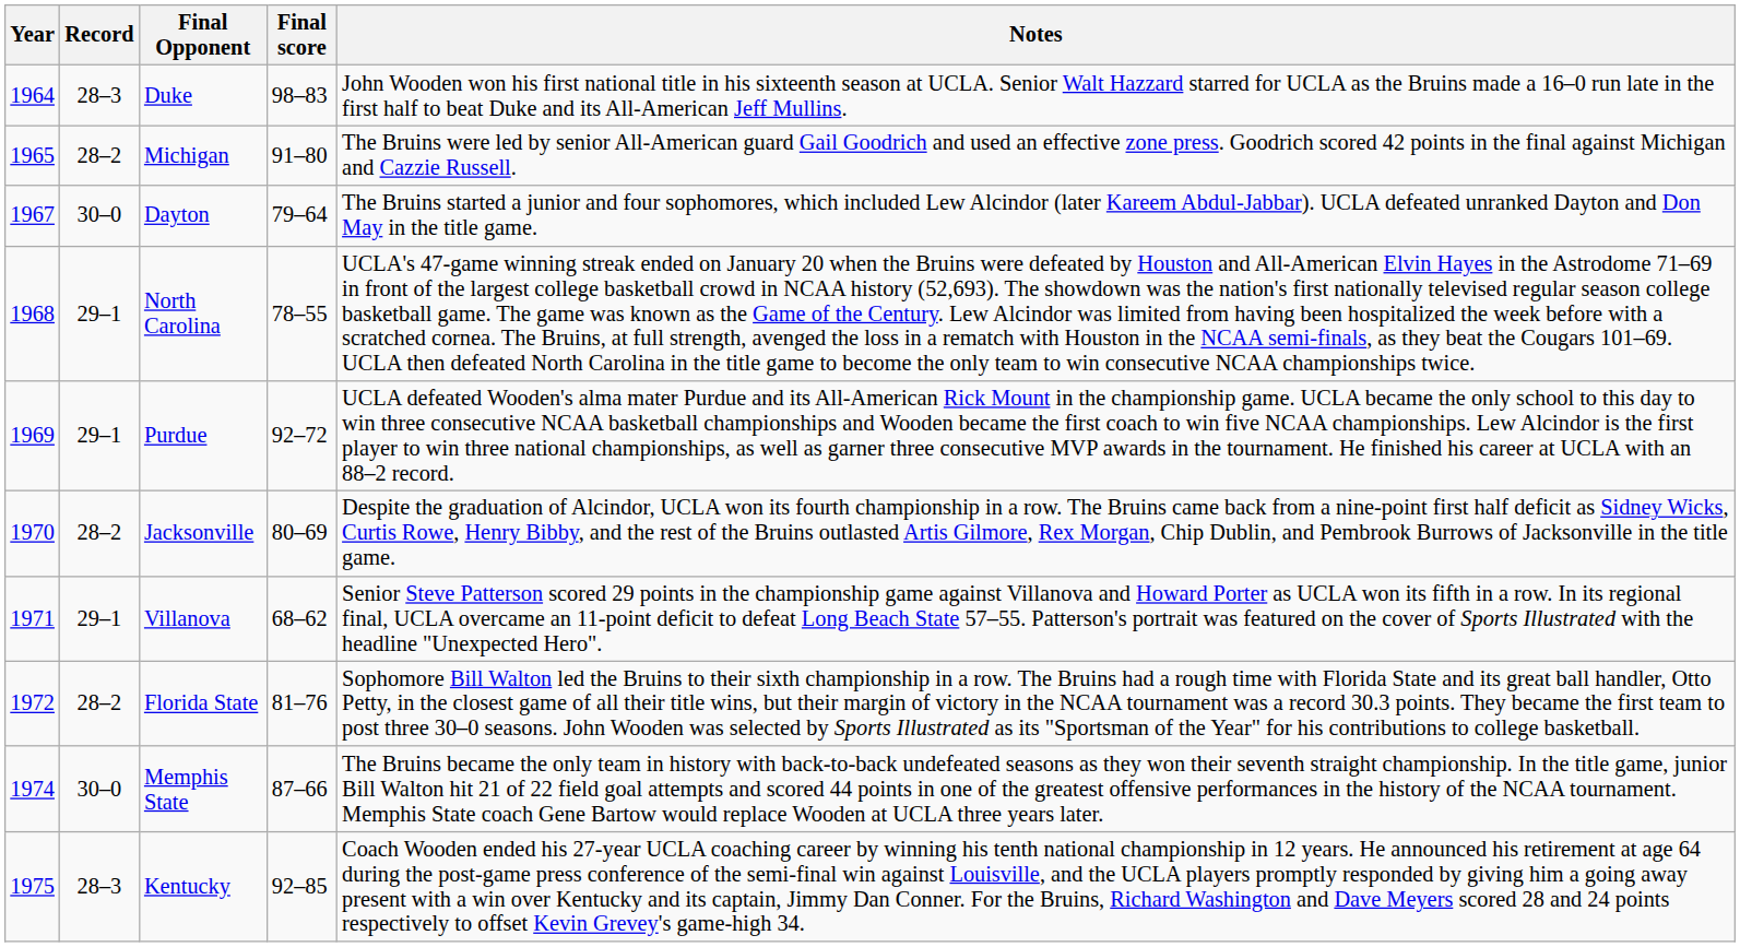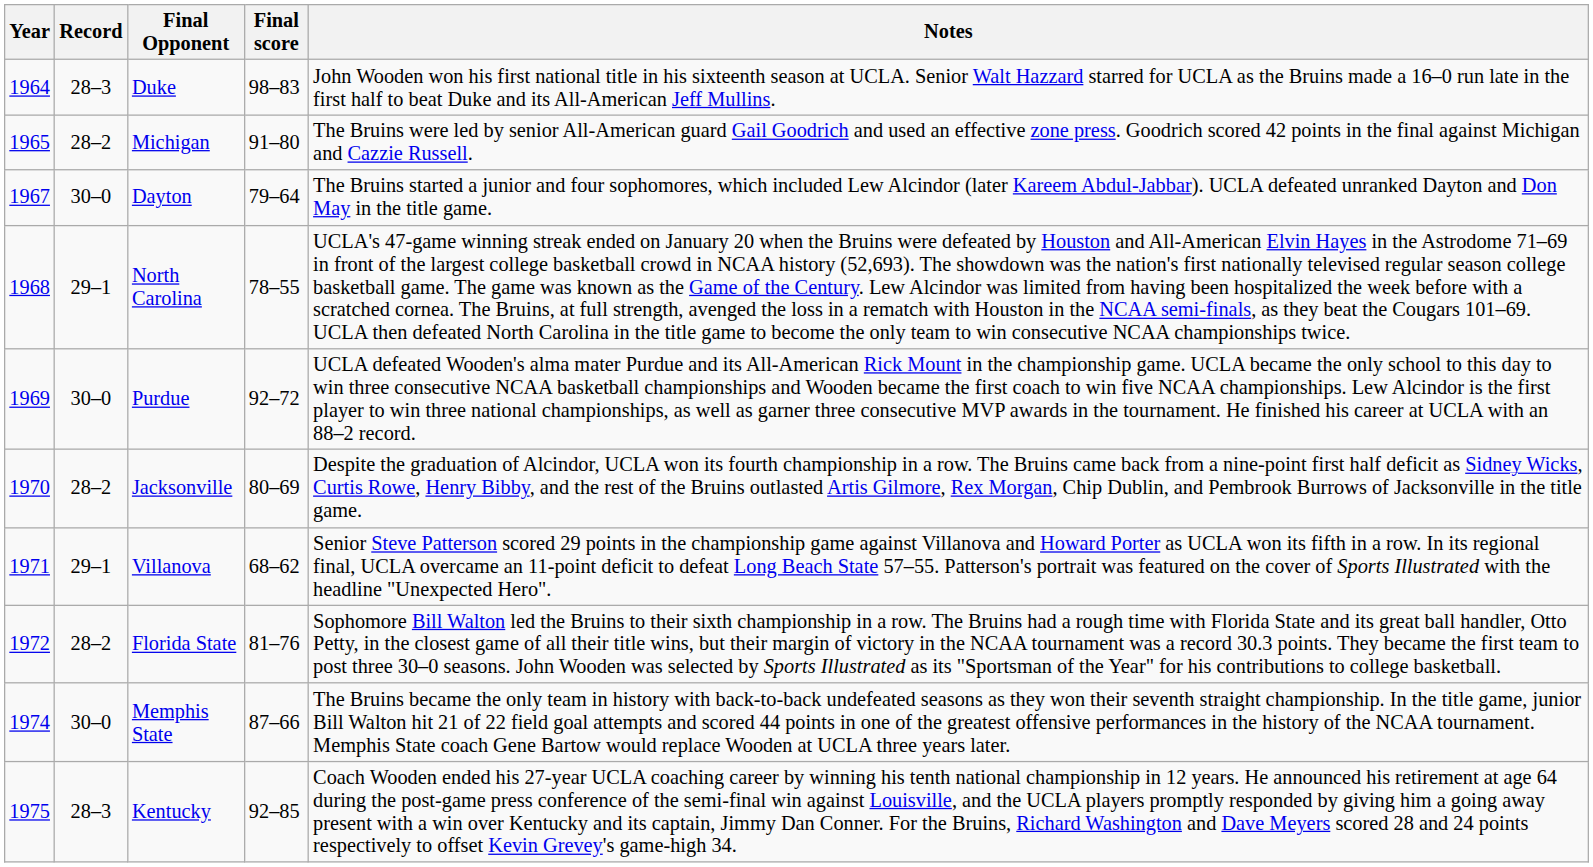 <table class="wikitable">
 <tr>
 <th><strong>Year</strong></th>
 <th><strong>Record</strong></th>
 <th><strong>Final Opponent</strong></th>
 <th><strong>Final score</strong></th>
 <th><strong>Notes</strong></th>
 </tr>
 <tr>
 <td><a href='#'>1964</a></td>
 <td align=center>28–3</td>
 <td><a href='#'>Duke</a></td>
 <td>98–83</td>
 <td>John Wooden won his first national title in his sixteenth season at UCLA. Senior <a href='#'>Walt Hazzard</a> starred for UCLA as the Bruins made a 16–0 run late in the first half to beat Duke and its All-American <a href='#'>Jeff Mullins</a>.</td>
 </tr>
 <tr>
 <td><a href='#'>1965</a></td>
 <td align=center>28–2</td>
 <td><a href='#'>Michigan</a></td>
 <td>91–80</td>
 <td>The Bruins were led by senior All-American guard <a href='#'>Gail Goodrich</a> and used an effective <a href='#'>zone press</a>. Goodrich scored 42 points in the final against Michigan and <a href='#'>Cazzie Russell</a>.</td>
 </tr>
 <tr>
 <td><a href='#'>1967</a></td>
 <td align=center>30–0</td>
 <td><a href='#'>Dayton</a></td>
 <td>79–64</td>
 <td>The Bruins started a junior and four sophomores, which included Lew Alcindor (later <a href='#'>Kareem Abdul-Jabbar</a>). UCLA defeated unranked Dayton and <a href='#'>Don May</a> in the title game.</td>
 </tr>
 <tr>
 <td><a href='#'>1968</a></td>
 <td align=center>29–1</td>
 <td><a href='#'>North Carolina</a></td>
 <td>78–55</td>
 <td>UCLA's 47-game winning streak ended on January 20 when the Bruins were defeated by <a href='#'>Houston</a> and All-American <a href='#'>Elvin Hayes</a> in the Astrodome 71–69 in front of the largest college basketball crowd in NCAA history (52,693). The showdown was the nation's first nationally televised regular season college basketball game. The game was known as the <a href='#'>Game of the Century</a>. Lew Alcindor was limited from having been hospitalized the week before with a scratched cornea. The Bruins, at full strength, avenged the loss in a rematch with Houston in the <a href='#'>NCAA semi-finals</a>, as they beat the Cougars 101–69. UCLA then defeated North Carolina in the title game to become the only team to win consecutive NCAA championships twice.</td>
 </tr>
 <tr>
 <td><a href='#'>1969</a></td>
-<td align=center>29–1</td>
+<td align=center>30–0</td>
 <td><a href='#'>Purdue</a></td>
 <td>92–72</td>
 <td>UCLA defeated Wooden's alma mater Purdue and its All-American <a href='#'>Rick Mount</a> in the championship game. UCLA became the only school to this day to win three consecutive NCAA basketball championships and Wooden became the first coach to win five NCAA championships. Lew Alcindor is the first player to win three national championships, as well as garner three consecutive MVP awards in the tournament. He finished his career at UCLA with an 88–2 record.</td>
 </tr>
 <tr>
 <td><a href='#'>1970</a></td>
 <td align=center>28–2</td>
 <td><a href='#'>Jacksonville</a></td>
 <td>80–69</td>
 <td>Despite the graduation of Alcindor, UCLA won its fourth championship in a row. The Bruins came back from a nine-point first half deficit as <a href='#'>Sidney Wicks</a>, <a href='#'>Curtis Rowe</a>, <a href='#'>Henry Bibby</a>, and the rest of the Bruins outlasted <a href='#'>Artis Gilmore</a>, <a href='#'>Rex Morgan</a>, Chip Dublin, and Pembrook Burrows of Jacksonville in the title game.</td>
 </tr>
 <tr>
 <td><a href='#'>1971</a></td>
 <td align=center>29–1</td>
 <td><a href='#'>Villanova</a></td>
 <td>68–62</td>
 <td>Senior <a href='#'>Steve Patterson</a> scored 29 points in the championship game against Villanova and <a href='#'>Howard Porter</a> as UCLA won its fifth in a row. In its regional final, UCLA overcame an 11-point deficit to defeat <a href='#'>Long Beach State</a> 57–55. Patterson's portrait was featured on the cover of <em>Sports Illustrated</em> with the headline "Unexpected Hero".</td>
 </tr>
 <tr>
 <td><a href='#'>1972</a></td>
 <td align=center>28–2</td>
 <td><a href='#'>Florida State</a></td>
 <td>81–76</td>
 <td>Sophomore <a href='#'>Bill Walton</a> led the Bruins to their sixth championship in a row. The Bruins had a rough time with Florida State and its great ball handler, Otto Petty, in the closest game of all their title wins, but their margin of victory in the NCAA tournament was a record 30.3 points. They became the first team to post three 30–0 seasons. John Wooden was selected by <em>Sports Illustrated</em> as its "Sportsman of the Year" for his contributions to college basketball.</td>
 </tr>
 <tr>
 <td><a href='#'>1974</a></td>
 <td align=center>30–0</td>
 <td><a href='#'>Memphis State</a></td>
 <td>87–66</td>
 <td>The Bruins became the only team in history with back-to-back undefeated seasons as they won their seventh straight championship. In the title game, junior Bill Walton hit 21 of 22 field goal attempts and scored 44 points in one of the greatest offensive performances in the history of the NCAA tournament. Memphis State coach Gene Bartow would replace Wooden at UCLA three years later.</td>
 </tr>
 <tr>
 <td><a href='#'>1975</a></td>
 <td align=center>28–3</td>
 <td><a href='#'>Kentucky</a></td>
 <td>92–85</td>
 <td>Coach Wooden ended his 27-year UCLA coaching career by winning his tenth national championship in 12 years. He announced his retirement at age 64 during the post-game press conference of the semi-final win against <a href='#'>Louisville</a>, and the UCLA players promptly responded by giving him a going away present with a win over Kentucky and its captain, Jimmy Dan Conner. For the Bruins, <a href='#'>Richard Washington</a> and <a href='#'>Dave Meyers</a> scored 28 and 24 points respectively to offset <a href='#'>Kevin Grevey</a>'s game-high 34.</td>
 </tr>
 </table>
